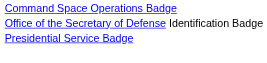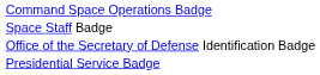 <table>
 <tr>
 <td></td>
 <td><a href='#'>Command Space Operations Badge</a></td>
+</tr>
+<tr>
+<td></td>
+<td><a href='#'>Space Staff</a> Badge</td>
 </tr>
 <tr>
 <td></td>
 <td><a href='#'>Office of the Secretary of Defense</a> Identification Badge</td>
 </tr>
 <tr>
 <td></td>
 <td><a href='#'>Presidential Service Badge</a></td>
 </tr>
 </table>
